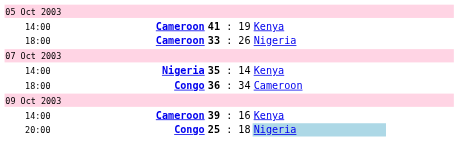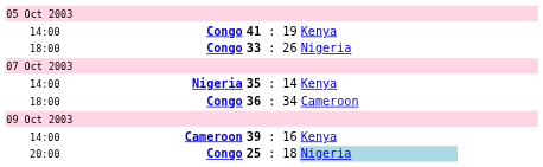 <table style="text-align:center; float:left; margin-right:1em;">
 <tr>
 <th width=15%></th>
 <th width=30%></th>
 <th width=10%></th>
 <th width=30%></th>
 <th width=15%></th>
 </tr>
 <tr align="left" bgcolor=#ffd4e4>
 <td colspan=5><small>05 Oct 2003</small></td>
 </tr>
 <tr>
 <td><small>14:00</small></td>
-<td align="right"><strong><a href='#'>Cameroon</a></strong> </td>
+<td align="right"><strong><a href='#'>Congo</a></strong> </td>
 <td><strong>41</strong> : 19</td>
 <td align="left"> <a href='#'>Kenya</a></td>
 <td></td>
 </tr>
 <tr>
 <td><small>18:00</small></td>
-<td align="right"><strong><a href='#'>Cameroon</a></strong> </td>
+<td align="right"><strong><a href='#'>Congo</a></strong> </td>
 <td><strong>33</strong> : 26</td>
 <td align="left"> <a href='#'>Nigeria</a></td>
 <td></td>
 </tr>
 <tr align="left" bgcolor=#ffd4e4>
 <td colspan=5><small>07 Oct 2003</small></td>
 </tr>
 <tr>
 <td><small>14:00</small></td>
 <td align="right"><strong><a href='#'>Nigeria</a></strong> </td>
 <td><strong>35</strong> : 14</td>
 <td align="left"> <a href='#'>Kenya</a></td>
 <td></td>
 </tr>
 <tr>
 <td><small>18:00</small></td>
 <td align="right"><strong><a href='#'>Congo</a></strong> </td>
 <td><strong>36</strong> : 34</td>
 <td align="left"> <a href='#'>Cameroon</a></td>
 <td></td>
 </tr>
 <tr align="left" bgcolor=#ffd4e4>
 <td colspan=5><small>09 Oct 2003</small></td>
 </tr>
 <tr>
 <td><small>14:00</small></td>
 <td align="right"><strong><a href='#'>Cameroon</a></strong> </td>
 <td><strong>39</strong> : 16</td>
 <td align="left"> <a href='#'>Kenya</a></td>
 <td></td>
 </tr>
 <tr>
 <td><small>20:00</small></td>
 <td align="right"><strong><a href='#'>Congo</a></strong> </td>
 <td><strong>25</strong> : 18</td>
 <td align="left" style="background: lightblue;"> <a href='#'>Nigeria</a></td>
 <td></td>
 </tr>
 </table>
